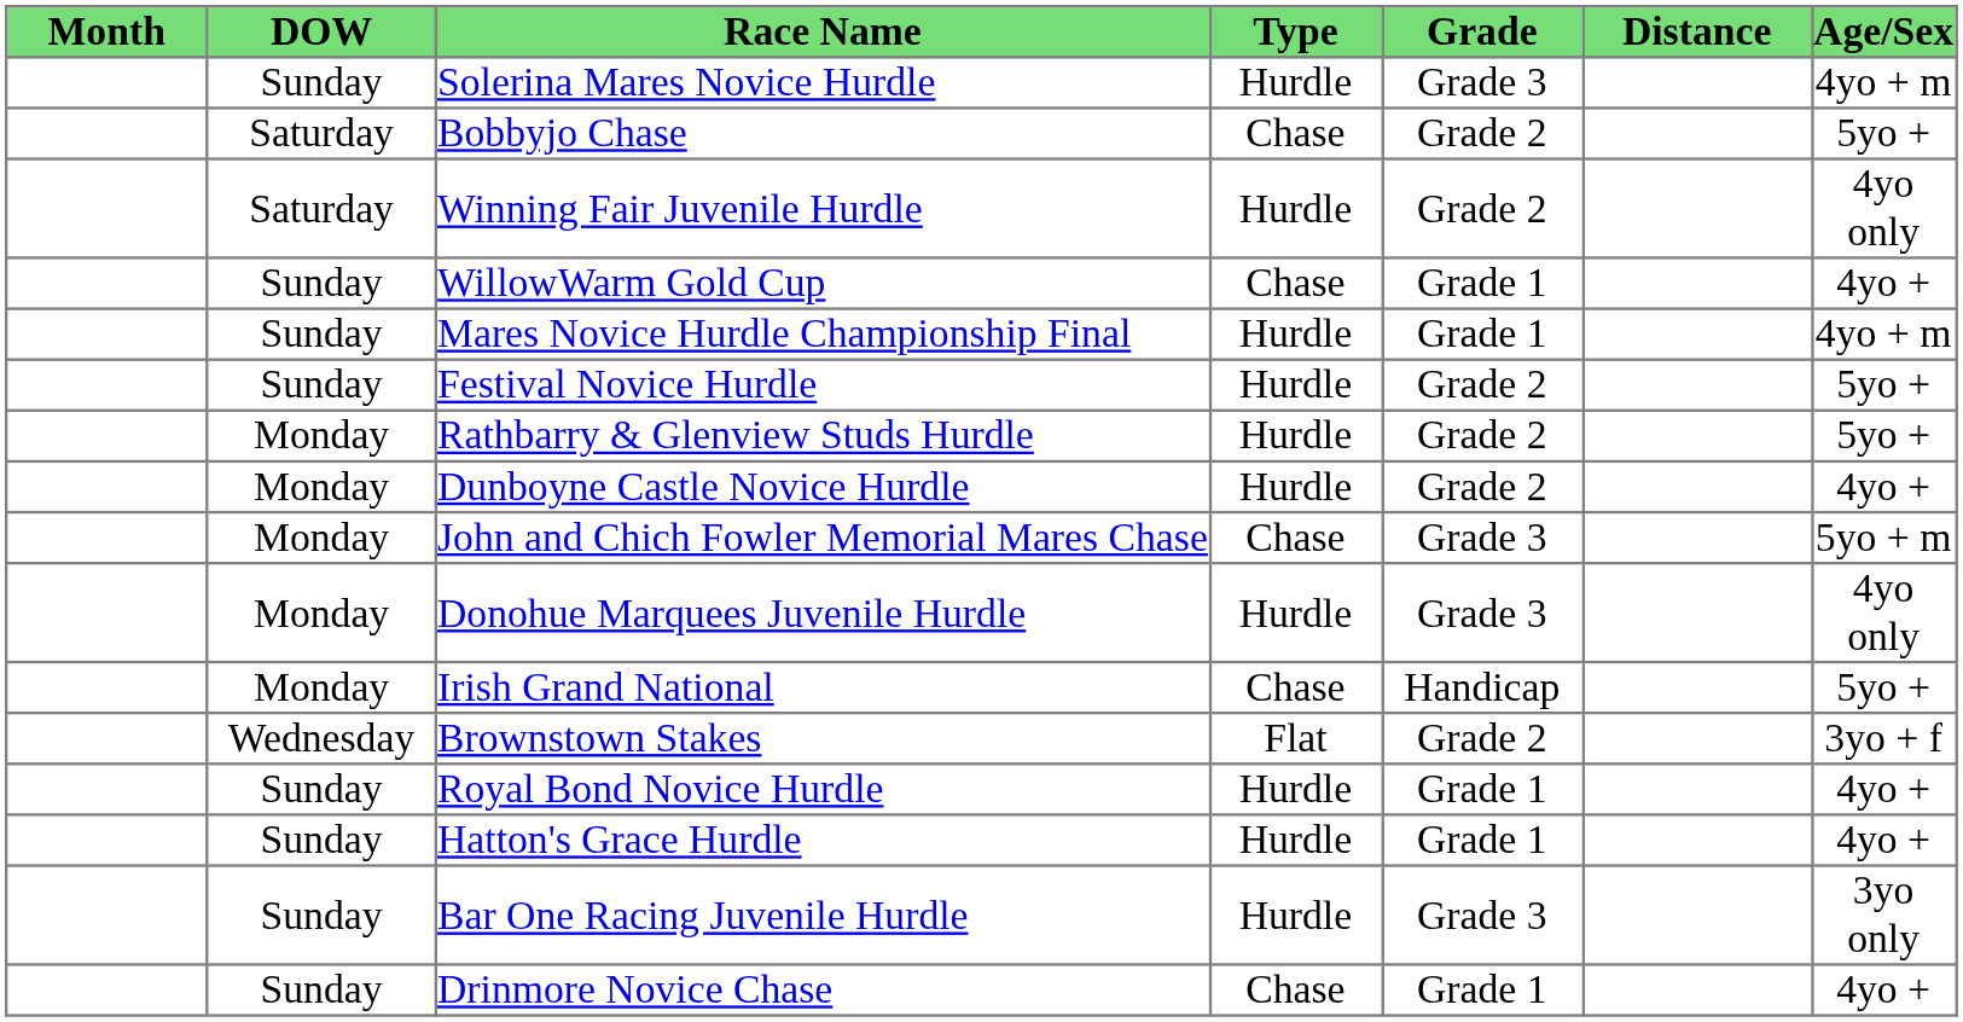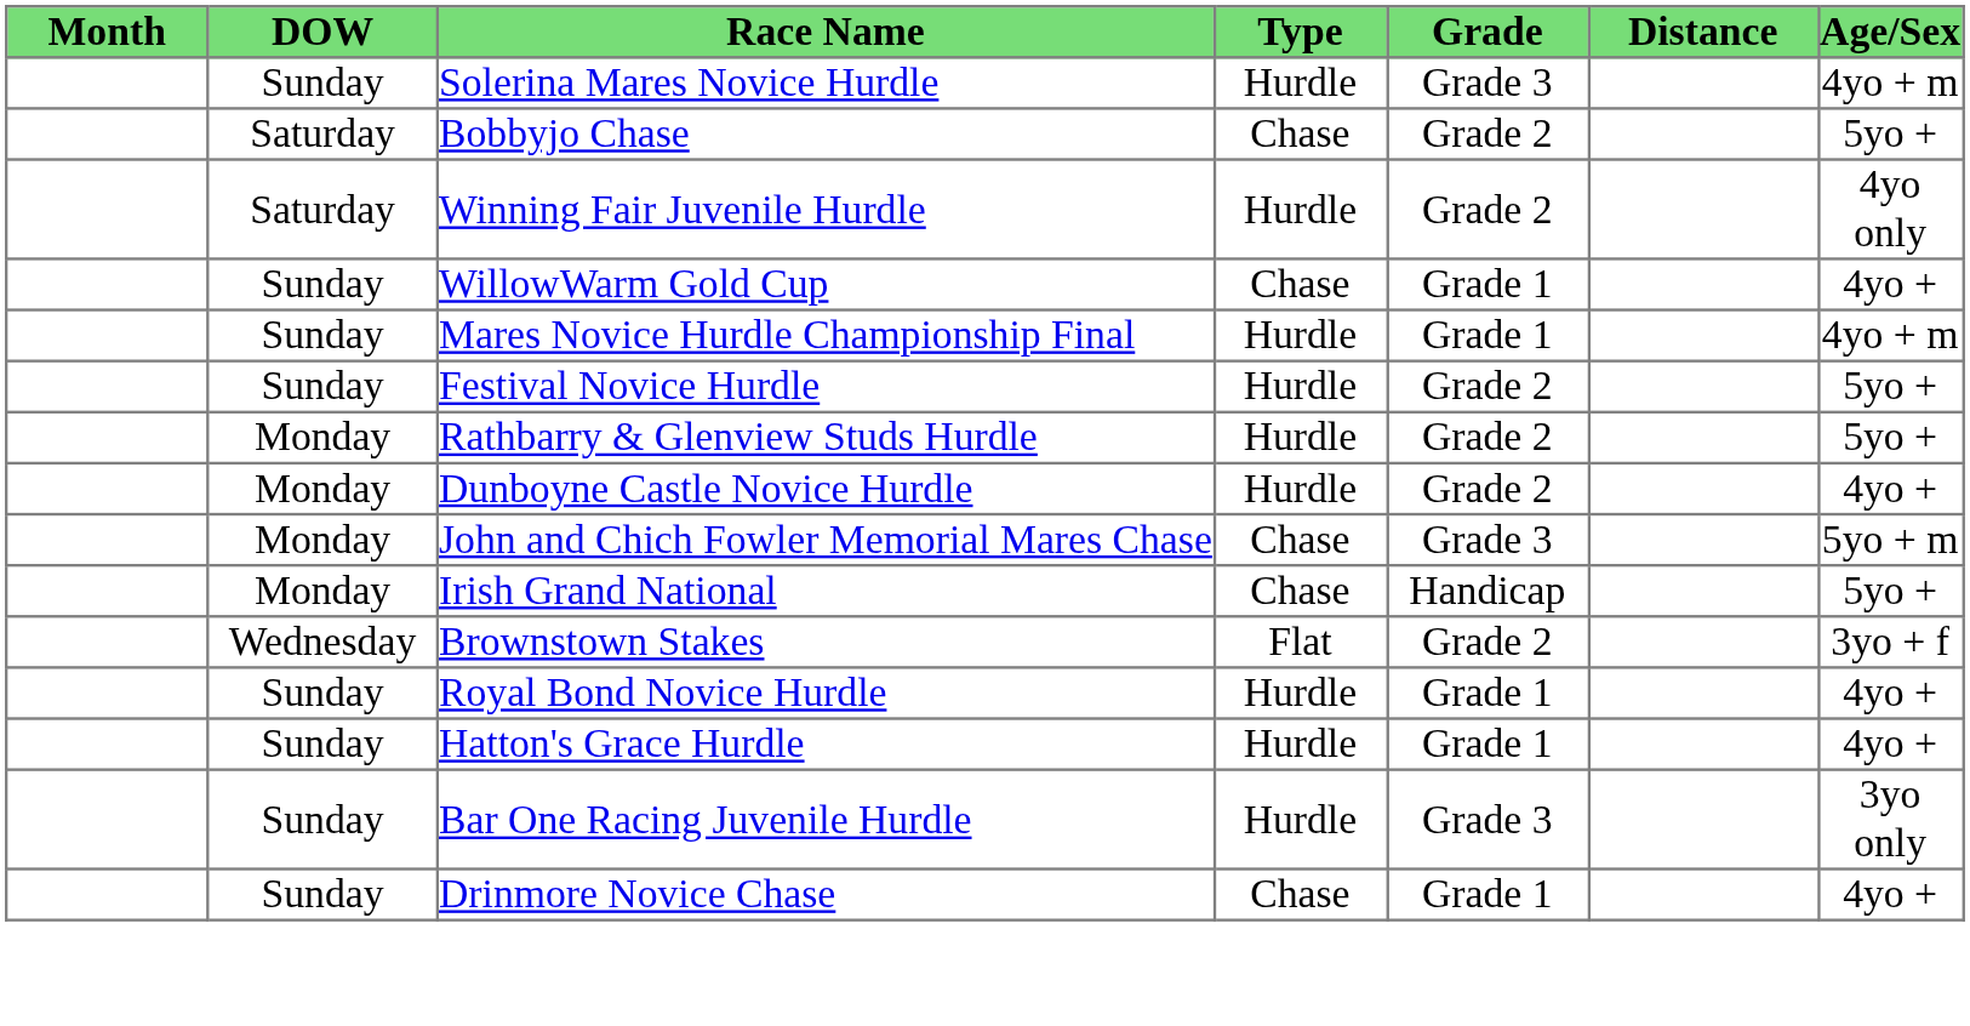 <table class = "sortable" | border="1" cellpadding="0" style="border-collapse: collapse; font-size:90%">
 <tr bgcolor="#77dd77" align="center">
 <th style="width:70px">Month</th>
 <th style="width:80px">DOW</th>
 <th>Race Name</th>
 <th style="width:60px">Type</th>
 <th style="width:70px"><strong>Grade</strong></th>
 <th style="width:80px">Distance</th>
 <th style="width:50px">Age/Sex</th>
 </tr>
 <tr>
 <td style="text-align:center"></td>
 <td style="text-align:center">Sunday</td>
 <td><a href='#'>Solerina Mares Novice Hurdle</a></td>
 <td style="text-align:center">Hurdle</td>
 <td style="text-align:center">Grade 3</td>
 <td style="text-align:center"></td>
 <td style="text-align:center">4yo + m</td>
 </tr>
 <tr>
 <td style="text-align:center"></td>
 <td style="text-align:center">Saturday</td>
 <td><a href='#'>Bobbyjo Chase</a></td>
 <td style="text-align:center">Chase</td>
 <td style="text-align:center">Grade 2</td>
 <td style="text-align:center"></td>
 <td style="text-align:center">5yo +</td>
 </tr>
 <tr>
 <td style="text-align:center"></td>
 <td style="text-align:center">Saturday</td>
 <td><a href='#'>Winning Fair Juvenile Hurdle</a></td>
 <td style="text-align:center">Hurdle</td>
 <td style="text-align:center">Grade 2</td>
 <td style="text-align:center"></td>
 <td style="text-align:center">4yo only</td>
 </tr>
 <tr>
 <td style="text-align:center"></td>
 <td style="text-align:center">Sunday</td>
 <td><a href='#'>WillowWarm Gold Cup</a></td>
 <td style="text-align:center">Chase</td>
 <td style="text-align:center">Grade 1</td>
 <td style="text-align:center"></td>
 <td style="text-align:center">4yo +</td>
 </tr>
 <tr>
 <td style="text-align:center"></td>
 <td style="text-align:center">Sunday</td>
 <td><a href='#'>Mares Novice Hurdle Championship Final</a></td>
 <td style="text-align:center">Hurdle</td>
 <td style="text-align:center">Grade 1</td>
 <td style="text-align:center"></td>
 <td style="text-align:center">4yo + m</td>
 </tr>
 <tr>
 <td style="text-align:center"></td>
 <td style="text-align:center">Sunday</td>
 <td><a href='#'>Festival Novice Hurdle</a></td>
 <td style="text-align:center">Hurdle</td>
 <td style="text-align:center">Grade 2</td>
 <td style="text-align:center"></td>
 <td style="text-align:center">5yo +</td>
 </tr>
 <tr>
 <td style="text-align:center"></td>
 <td style="text-align:center">Monday</td>
 <td><a href='#'>Rathbarry & Glenview Studs Hurdle</a></td>
 <td style="text-align:center">Hurdle</td>
 <td style="text-align:center">Grade 2</td>
 <td style="text-align:center"></td>
 <td style="text-align:center">5yo +</td>
 </tr>
 <tr>
 <td style="text-align:center"></td>
 <td style="text-align:center">Monday</td>
 <td><a href='#'>Dunboyne Castle Novice Hurdle</a></td>
 <td style="text-align:center">Hurdle</td>
 <td style="text-align:center">Grade 2</td>
 <td style="text-align:center"></td>
 <td style="text-align:center">4yo +</td>
 </tr>
 <tr>
 <td style="text-align:center"></td>
 <td style="text-align:center">Monday</td>
 <td><a href='#'>John and Chich Fowler Memorial Mares Chase</a></td>
 <td style="text-align:center">Chase</td>
 <td style="text-align:center">Grade 3</td>
 <td style="text-align:center"></td>
 <td style="text-align:center">5yo + m</td>
 </tr>
 <tr>
 <td style="text-align:center"></td>
 <td style="text-align:center">Monday</td>
-<td><a href='#'>Donohue Marquees Juvenile Hurdle</a></td>
-<td style="text-align:center">Hurdle</td>
-<td style="text-align:center">Grade 3</td>
-<td style="text-align:center"></td>
-<td style="text-align:center">4yo only</td>
-</tr>
-<tr>
-<td style="text-align:center"></td>
-<td style="text-align:center">Monday</td>
 <td><a href='#'>Irish Grand National</a></td>
 <td style="text-align:center">Chase</td>
 <td style="text-align:center">Handicap</td>
 <td style="text-align:center"></td>
 <td style="text-align:center">5yo +</td>
 </tr>
 <tr>
 <td style="text-align:center"></td>
 <td style="text-align:center">Wednesday</td>
 <td><a href='#'>Brownstown Stakes</a></td>
 <td style="text-align:center">Flat</td>
 <td style="text-align:center">Grade 2</td>
 <td style="text-align:center"></td>
 <td style="text-align:center">3yo + f</td>
 </tr>
 <tr>
 <td style="text-align:center"></td>
 <td style="text-align:center">Sunday</td>
 <td><a href='#'>Royal Bond Novice Hurdle</a></td>
 <td style="text-align:center">Hurdle</td>
 <td style="text-align:center">Grade 1</td>
 <td style="text-align:center"></td>
 <td style="text-align:center">4yo +</td>
 </tr>
 <tr>
 <td style="text-align:center"></td>
 <td style="text-align:center">Sunday</td>
 <td><a href='#'>Hatton's Grace Hurdle</a></td>
 <td style="text-align:center">Hurdle</td>
 <td style="text-align:center">Grade 1</td>
 <td style="text-align:center"></td>
 <td style="text-align:center">4yo +</td>
 </tr>
 <tr>
 <td style="text-align:center"></td>
 <td style="text-align:center">Sunday</td>
 <td><a href='#'>Bar One Racing Juvenile Hurdle</a></td>
 <td style="text-align:center">Hurdle</td>
 <td style="text-align:center">Grade 3</td>
 <td style="text-align:center"></td>
 <td style="text-align:center">3yo only</td>
 </tr>
 <tr>
 <td style="text-align:center"></td>
 <td style="text-align:center">Sunday</td>
 <td><a href='#'>Drinmore Novice Chase</a></td>
 <td style="text-align:center">Chase</td>
 <td style="text-align:center">Grade 1</td>
 <td style="text-align:center"></td>
 <td style="text-align:center">4yo +</td>
 </tr>
 </table>
